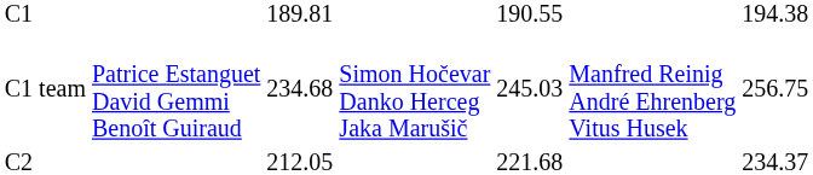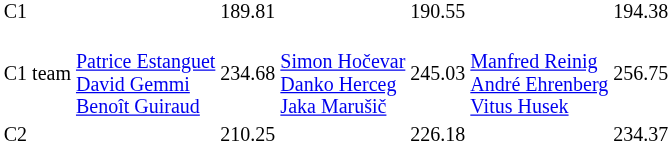 <table>
 <tr>
 <td>C1</td>
 <td></td>
 <td>189.81</td>
 <td></td>
 <td>190.55</td>
 <td></td>
 <td>194.38</td>
 </tr>
 <tr>
 <td>C1 team</td>
 <td><br><a href='#'>Patrice Estanguet</a><br><a href='#'>David Gemmi</a><br><a href='#'>Benoît Guiraud</a></td>
 <td>234.68</td>
 <td><br><a href='#'>Simon Hočevar</a><br><a href='#'>Danko Herceg</a><br><a href='#'>Jaka Marušič</a></td>
 <td>245.03</td>
 <td><br><a href='#'>Manfred Reinig</a><br><a href='#'>André Ehrenberg</a><br><a href='#'>Vitus Husek</a></td>
 <td>256.75</td>
 </tr>
 <tr>
 <td>C2</td>
 <td></td>
-<td>212.05</td>
+<td>210.25</td>
 <td></td>
-<td>221.68</td>
+<td>226.18</td>
 <td></td>
 <td>234.37</td>
 </tr>
 </table>
